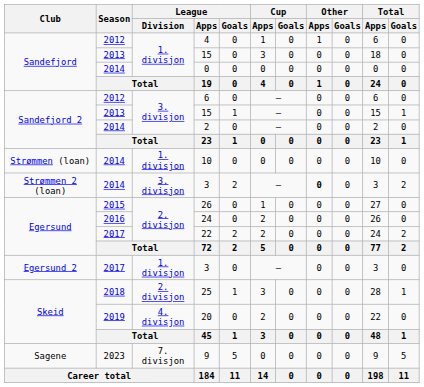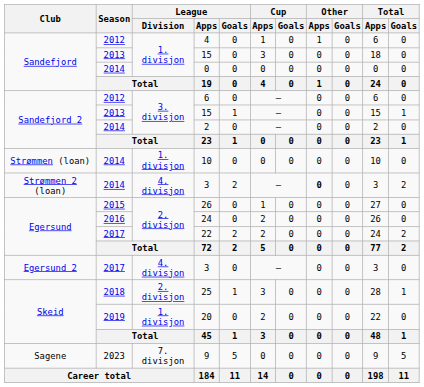 <table class=wikitable style=text-align:center>
 <tr>
 <th rowspan="2">Club</th>
 <th rowspan="2">Season</th>
 <th colspan="3">League</th>
 <th colspan="2">Cup</th>
 <th colspan="2">Other</th>
 <th colspan="2">Total</th>
 </tr>
 <tr>
 <th>Division</th>
 <th>Apps</th>
 <th>Goals</th>
 <th>Apps</th>
 <th>Goals</th>
 <th>Apps</th>
 <th>Goals</th>
 <th>Apps</th>
 <th>Goals</th>
 </tr>
 <tr>
 <td rowspan="4"><a href='#'>Sandefjord</a></td>
 <td><a href='#'>2012</a></td>
 <td rowspan="3"><a href='#'>1. divisjon</a></td>
 <td>4</td>
 <td>0</td>
 <td>1</td>
 <td>0</td>
 <td>1</td>
 <td>0</td>
 <td>6</td>
 <td>0</td>
 </tr>
 <tr>
 <td><a href='#'>2013</a></td>
 <td>15</td>
 <td>0</td>
 <td>3</td>
 <td>0</td>
 <td>0</td>
 <td>0</td>
 <td>18</td>
 <td>0</td>
 </tr>
 <tr>
 <td><a href='#'>2014</a></td>
 <td>0</td>
 <td>0</td>
 <td>0</td>
 <td>0</td>
 <td>0</td>
 <td>0</td>
 <td>0</td>
 <td>0</td>
 </tr>
 <tr>
 <th colspan="2"><strong>Total</strong></th>
 <th>19</th>
 <th>0</th>
 <th>4</th>
 <th>0</th>
 <th>1</th>
 <th>0</th>
 <th>24</th>
 <th>0</th>
 </tr>
 <tr>
 <td rowspan="4"><a href='#'>Sandefjord 2</a></td>
 <td><a href='#'>2012</a></td>
 <td rowspan="3"><a href='#'>3. divisjon</a></td>
 <td>6</td>
 <td>0</td>
 <td colspan="2">–</td>
 <td>0</td>
 <td>0</td>
 <td>6</td>
 <td>0</td>
 </tr>
 <tr>
 <td><a href='#'>2013</a></td>
 <td>15</td>
 <td>1</td>
 <td colspan="2">–</td>
 <td>0</td>
 <td>0</td>
 <td>15</td>
 <td>1</td>
 </tr>
 <tr>
 <td><a href='#'>2014</a></td>
 <td>2</td>
 <td>0</td>
 <td colspan="2">–</td>
 <td>0</td>
 <td>0</td>
 <td>2</td>
 <td>0</td>
 </tr>
 <tr>
 <th colspan="2"><strong>Total</strong></th>
 <th>23</th>
 <th>1</th>
 <th>0</th>
 <th>0</th>
 <th>0</th>
 <th>0</th>
 <th>23</th>
 <th>1</th>
 </tr>
 <tr>
 <td><a href='#'>Strømmen</a> (loan)</td>
 <td><a href='#'>2014</a></td>
 <td><a href='#'>1. divisjon</a></td>
 <td>10</td>
 <td>0</td>
 <td>0</td>
 <td>0</td>
 <td>0</td>
 <td>0</td>
 <td>10</td>
 <td>0</td>
 </tr>
 <tr>
 <td><a href='#'>Strømmen 2</a> (loan)</td>
 <td><a href='#'>2014</a></td>
-<td><a href='#'>3. divisjon</a></td>
+<td><a href='#'>4. divisjon</a></td>
 <td>3</td>
 <td>2</td>
 <td colspan="2">–</td>
 <td><strong>0</strong></td>
 <td>0</td>
 <td>3</td>
 <td>2</td>
 </tr>
 <tr>
 <td rowspan="4"><a href='#'>Egersund</a></td>
 <td><a href='#'>2015</a></td>
 <td rowspan="3"><a href='#'>2. divisjon</a></td>
 <td>26</td>
 <td>0</td>
 <td>1</td>
 <td>0</td>
 <td>0</td>
 <td>0</td>
 <td>27</td>
 <td>0</td>
 </tr>
 <tr>
 <td><a href='#'>2016</a></td>
 <td>24</td>
 <td>0</td>
 <td>2</td>
 <td>0</td>
 <td>0</td>
 <td>0</td>
 <td>26</td>
 <td>0</td>
 </tr>
 <tr>
 <td><a href='#'>2017</a></td>
 <td>22</td>
 <td>2</td>
 <td>2</td>
 <td>0</td>
 <td>0</td>
 <td>0</td>
 <td>24</td>
 <td>2</td>
 </tr>
 <tr>
 <th colspan="2"><strong>Total</strong></th>
 <th>72</th>
 <th>2</th>
 <th>5</th>
 <th>0</th>
 <th>0</th>
 <th>0</th>
 <th>77</th>
 <th>2</th>
 </tr>
 <tr>
 <td><a href='#'>Egersund 2</a></td>
 <td><a href='#'>2017</a></td>
-<td><a href='#'>1. divisjon</a></td>
+<td><a href='#'>4. divisjon</a></td>
 <td>3</td>
 <td>0</td>
 <td colspan="2">–</td>
 <td>0</td>
 <td>0</td>
 <td>3</td>
 <td>0</td>
 </tr>
 <tr>
 <td rowspan="3"><a href='#'>Skeid</a></td>
 <td><a href='#'>2018</a></td>
 <td><a href='#'>2. divisjon</a></td>
 <td>25</td>
 <td>1</td>
 <td>3</td>
 <td>0</td>
 <td>0</td>
 <td>0</td>
 <td>28</td>
 <td>1</td>
 </tr>
 <tr>
 <td><a href='#'>2019</a></td>
-<td><a href='#'>4. divisjon</a></td>
+<td><a href='#'>1. divisjon</a></td>
 <td>20</td>
 <td>0</td>
 <td>2</td>
 <td>0</td>
 <td>0</td>
 <td>0</td>
 <td>22</td>
 <td>0</td>
 </tr>
 <tr>
 <th colspan="2"><strong>Total</strong></th>
 <th>45</th>
 <th>1</th>
 <th>3</th>
 <th>0</th>
 <th>0</th>
 <th>0</th>
 <th>48</th>
 <th>1</th>
 </tr>
 <tr>
 <td>Sagene</td>
 <td>2023</td>
 <td>7. divisjon</td>
 <td>9</td>
 <td>5</td>
 <td>0</td>
 <td>0</td>
 <td>0</td>
 <td>0</td>
 <td>9</td>
 <td>5</td>
 </tr>
 <tr>
 <th colspan="3"><strong>Career total</strong></th>
 <th>184</th>
 <th>11</th>
 <th>14</th>
 <th>0</th>
 <th>0</th>
 <th>0</th>
 <th>198</th>
 <th>11</th>
 </tr>
 </table>
